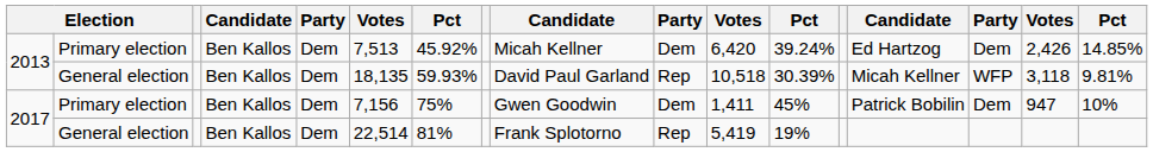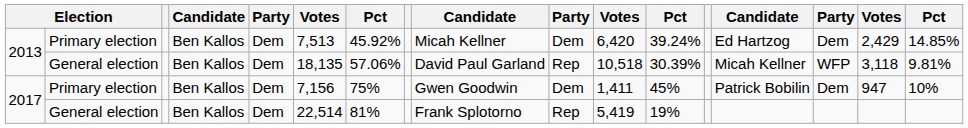 <table class="wikitable" style="margin:0.5em ; font-size:95%">
 <tr>
 <th colspan="2">Election</th>
 <th></th>
 <th>Candidate</th>
 <th>Party</th>
 <th>Votes</th>
 <th>Pct</th>
 <th></th>
 <th>Candidate</th>
 <th>Party</th>
 <th>Votes</th>
 <th>Pct</th>
 <th></th>
 <th>Candidate</th>
 <th>Party</th>
 <th>Votes</th>
 <th>Pct</th>
 </tr>
 <tr>
 <td rowspan="2">2013</td>
 <td>Primary election</td>
 <td></td>
 <td>Ben Kallos</td>
 <td>Dem</td>
 <td>7,513</td>
 <td>45.92%</td>
 <td></td>
 <td>Micah Kellner</td>
 <td>Dem</td>
 <td>6,420</td>
 <td>39.24%</td>
 <td></td>
 <td>Ed Hartzog</td>
 <td>Dem</td>
-<td>2,426</td>
+<td>2,429</td>
 <td>14.85%</td>
 </tr>
 <tr>
 <td>General election</td>
 <td></td>
 <td>Ben Kallos</td>
 <td>Dem</td>
 <td>18,135</td>
-<td>59.93%</td>
+<td>57.06%</td>
 <td></td>
 <td>David Paul Garland</td>
 <td>Rep</td>
 <td>10,518</td>
 <td>30.39%</td>
 <td></td>
 <td>Micah Kellner</td>
 <td>WFP</td>
 <td>3,118</td>
 <td>9.81%</td>
 </tr>
 <tr>
 <td rowspan="2">2017</td>
 <td>Primary election</td>
 <td></td>
 <td>Ben Kallos</td>
 <td>Dem</td>
 <td>7,156</td>
 <td>75%</td>
 <td></td>
 <td>Gwen Goodwin</td>
 <td>Dem</td>
 <td>1,411</td>
 <td>45%</td>
 <td></td>
 <td>Patrick Bobilin</td>
 <td>Dem</td>
 <td>947</td>
 <td>10%</td>
 </tr>
 <tr>
 <td>General election</td>
 <td></td>
 <td>Ben Kallos</td>
 <td>Dem</td>
 <td>22,514</td>
 <td>81%</td>
 <td></td>
 <td>Frank Splotorno</td>
 <td>Rep</td>
 <td>5,419</td>
 <td>19%</td>
 <td></td>
 <td></td>
 <td></td>
 <td></td>
 <td></td>
 </tr>
 </table>
